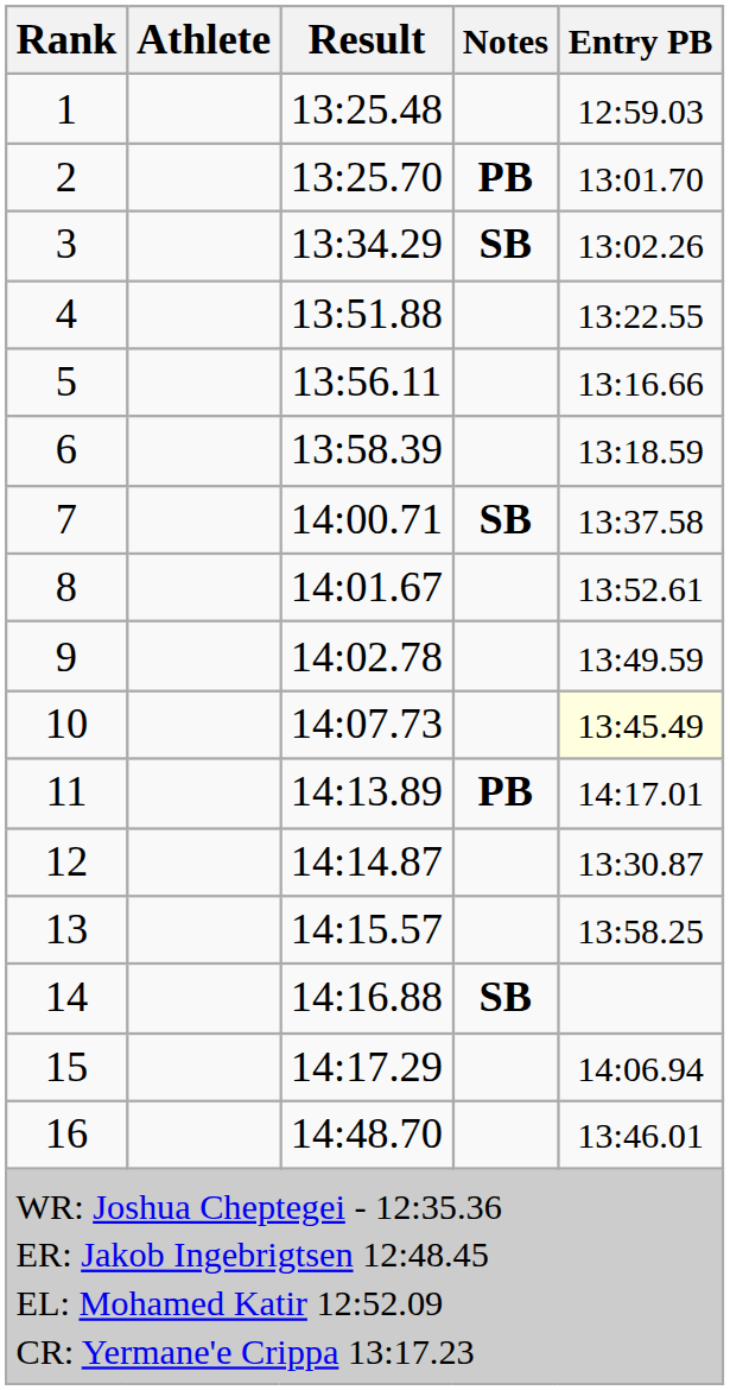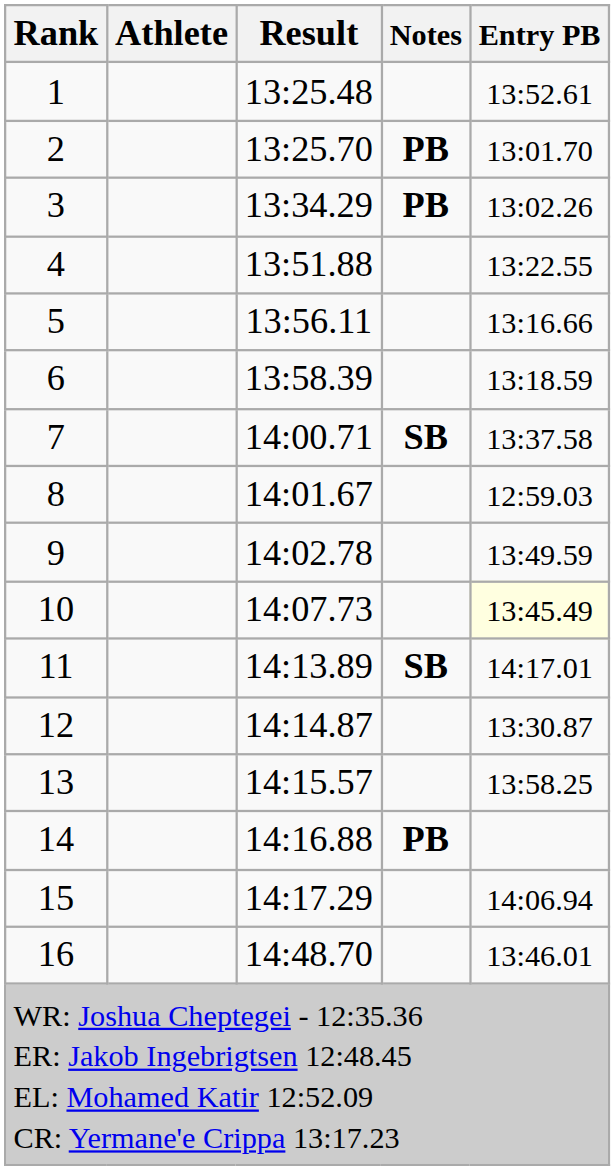 <table class="wikitable sortable" style="text-align:left;">
 <tr>
 <th>Rank</th>
 <th>Athlete</th>
 <th>Result</th>
 <th><small>Notes</small></th>
 <th><small>Entry PB</small></th>
 </tr>
 <tr>
 <td align="center">1</td>
 <td></td>
 <td align="center">13:25.48</td>
 <td align="center"></td>
-<td align="center"><small>12:59.03</small></td>
+<td align="center"><small>13:52.61</small></td>
 </tr>
 <tr>
 <td align="center">2</td>
 <td></td>
 <td align="center">13:25.70</td>
 <td align="center"><strong>PB</strong></td>
 <td align="center"><small>13:01.70</small></td>
 </tr>
 <tr>
 <td align="center">3</td>
 <td></td>
 <td align="center">13:34.29</td>
-<td align="center"> <strong>SB</strong></td>
+<td align="center"><strong>PB</strong></td>
 <td align="center"><small>13:02.26</small></td>
 </tr>
 <tr>
 <td align="center">4</td>
 <td></td>
 <td align="center">13:51.88</td>
 <td align="center"></td>
 <td align="center"><small>13:22.55</small></td>
 </tr>
 <tr>
 <td align="center">5</td>
 <td></td>
 <td align="center">13:56.11</td>
 <td align="center"></td>
 <td align="center"><small>13:16.66</small></td>
 </tr>
 <tr>
 <td align="center">6</td>
 <td></td>
 <td align="center">13:58.39</td>
 <td align="center"></td>
 <td align="center"><small>13:18.59</small></td>
 </tr>
 <tr>
 <td align="center">7</td>
 <td></td>
 <td align="center">14:00.71</td>
 <td align="center"><strong>SB</strong></td>
 <td align="center"><small>13:37.58</small></td>
 </tr>
 <tr>
 <td align="center">8</td>
 <td></td>
 <td align="center">14:01.67</td>
 <td align="center"></td>
-<td align="center"><small>13:52.61</small></td>
+<td align="center"><small>12:59.03</small></td>
 </tr>
 <tr>
 <td align="center">9</td>
 <td></td>
 <td align="center">14:02.78</td>
 <td align="center"></td>
 <td align="center"><small>13:49.59</small></td>
 </tr>
 <tr>
 <td align="center">10</td>
 <td></td>
 <td align="center">14:07.73</td>
 <td align="center"></td>
 <td align="center" style="background: lightyellow;"><small>13:45.49</small></td>
 </tr>
 <tr>
 <td align="center">11</td>
 <td></td>
 <td align="center">14:13.89</td>
-<td align="center"><strong>PB</strong></td>
+<td align="center"><strong>SB</strong></td>
 <td align="center"><small>14:17.01</small></td>
 </tr>
 <tr>
 <td align="center">12</td>
 <td></td>
 <td align="center">14:14.87</td>
 <td align="center"></td>
 <td align="center"><small>13:30.87</small></td>
 </tr>
 <tr>
 <td align="center">13</td>
 <td></td>
 <td align="center">14:15.57</td>
 <td align="center"></td>
 <td align="center"><small>13:58.25</small></td>
 </tr>
 <tr>
 <td align="center">14</td>
 <td></td>
 <td align="center">14:16.88</td>
-<td align="center"><strong>SB</strong></td>
+<td align="center"><strong>PB</strong></td>
 <td align="center"></td>
 </tr>
 <tr>
 <td align="center">15</td>
 <td></td>
 <td align="center">14:17.29</td>
 <td align="center"></td>
 <td align="center"><small>14:06.94</small></td>
 </tr>
 <tr>
 <td align="center">16</td>
 <td></td>
 <td align="center">14:48.70</td>
 <td align="center"></td>
 <td align="center"><small>13:46.01</small></td>
 </tr>
 <tr class="sortbottom">
 <td colspan="5" bgcolor="#cccccc"><small>WR:   <a href='#'>Joshua Cheptegei</a> - 12:35.36<br>ER:  <a href='#'>Jakob Ingebrigtsen</a> 12:48.45<br></small><small>EL:   <a href='#'>Mohamed Katir</a> 12:52.09<br>CR:  <a href='#'>Yermane'e Crippa</a> 13:17.23</small></td>
 </tr>
 </table>
